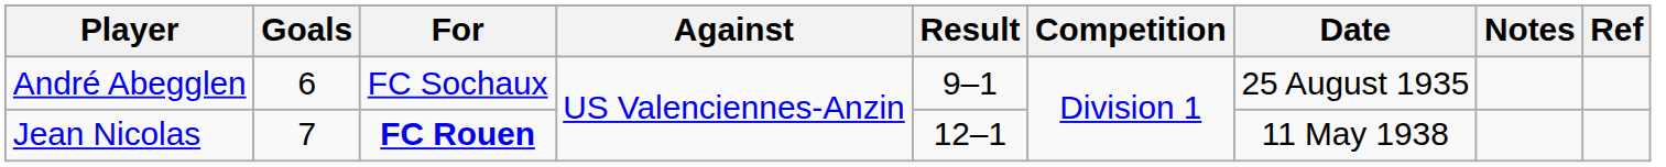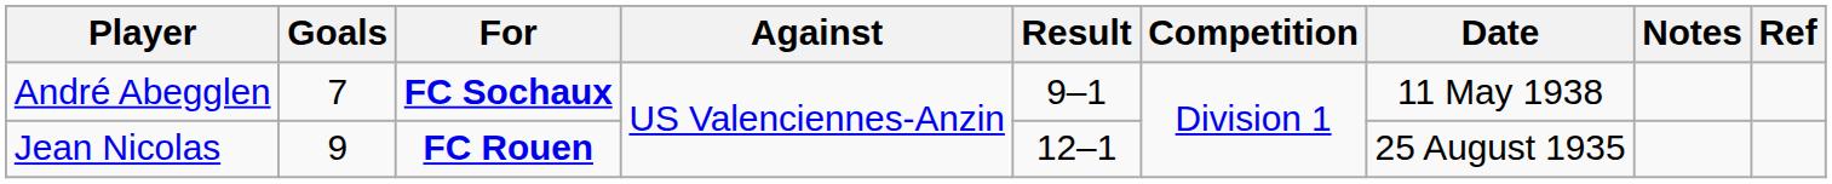 <table class="wikitable" style="text-align:center;">
 <tr>
 <th>Player</th>
 <th>Goals</th>
 <th>For</th>
 <th>Against</th>
 <th>Result</th>
 <th>Competition</th>
 <th>Date</th>
 <th>Notes</th>
 <th>Ref</th>
 </tr>
 <tr>
 <td align="left"><a href='#'>André Abegglen</a></td>
-<td>6</td>
-<td><a href='#'>FC Sochaux</a></td>
+<td>7</td>
+<td><strong><a href='#'>FC Sochaux</a></strong></td>
 <td rowspan="2"><a href='#'>US Valenciennes-Anzin</a></td>
 <td>9–1</td>
 <td rowspan="2"><a href='#'>Division 1</a></td>
-<td>25 August 1935</td>
+<td>11 May 1938</td>
 <td></td>
 <td></td>
 </tr>
 <tr>
 <td align="left"><a href='#'>Jean Nicolas</a></td>
-<td>7</td>
+<td>9</td>
 <td><strong><a href='#'>FC Rouen</a></strong></td>
 <td>12–1</td>
-<td>11 May 1938</td>
+<td>25 August 1935</td>
 <td></td>
 <td></td>
 </tr>
 </table>
